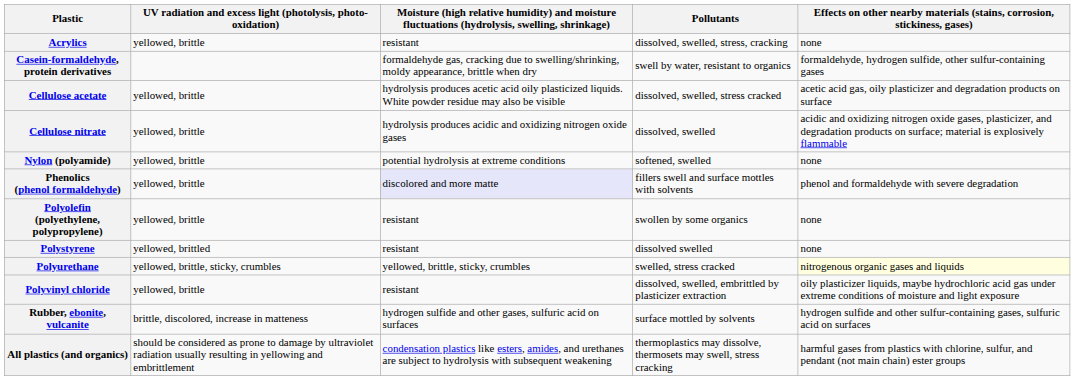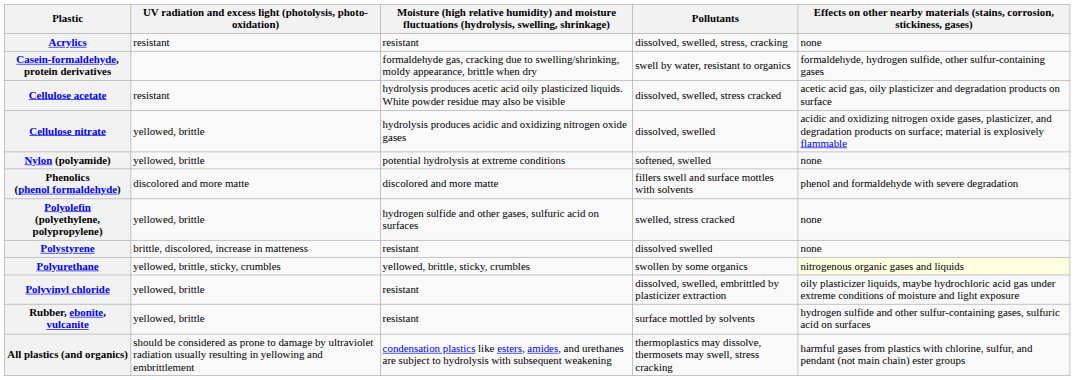 <table class="wikitable">
 <tr>
 <th>Plastic</th>
 <th>UV radiation and excess light (photolysis, photo-oxidation)</th>
 <th>Moisture (high relative humidity) and moisture fluctuations (hydrolysis, swelling, shrinkage)</th>
 <th>Pollutants</th>
 <th>Effects on other nearby materials (stains, corrosion, stickiness, gases)</th>
 </tr>
 <tr>
 <th><a href='#'>Acrylics</a></th>
-<td>yellowed, brittle</td>
+<td>resistant</td>
 <td>resistant</td>
 <td>dissolved, swelled, stress, cracking</td>
 <td>none</td>
 </tr>
 <tr>
 <th><a href='#'>Casein-formaldehyde</a>, protein derivatives</th>
 <td></td>
 <td>formaldehyde gas, cracking due to swelling/shrinking, moldy appearance, brittle when dry</td>
 <td>swell by water, resistant to organics</td>
 <td>formaldehyde, hydrogen sulfide, other sulfur-containing gases</td>
 </tr>
 <tr>
 <th><a href='#'>Cellulose acetate</a></th>
-<td>yellowed, brittle</td>
+<td>resistant</td>
 <td>hydrolysis produces acetic acid oily plasticized liquids. White powder residue may also be visible</td>
 <td>dissolved, swelled, stress cracked</td>
 <td>acetic acid gas, oily plasticizer and degradation products on surface</td>
 </tr>
 <tr>
 <th><a href='#'>Cellulose nitrate</a></th>
 <td>yellowed, brittle</td>
 <td>hydrolysis produces acidic and oxidizing nitrogen oxide gases</td>
 <td>dissolved, swelled</td>
 <td>acidic and oxidizing nitrogen oxide gases, plasticizer, and degradation products on surface; material is explosively <a href='#'>flammable</a></td>
 </tr>
 <tr>
 <th><a href='#'>Nylon</a> (polyamide)</th>
 <td>yellowed, brittle</td>
 <td>potential hydrolysis at extreme conditions</td>
 <td>softened, swelled</td>
 <td>none</td>
 </tr>
 <tr>
 <th>Phenolics<br>(<a href='#'>phenol formaldehyde</a>)</th>
-<td>yellowed, brittle</td>
-<td style="background: lavender;">discolored and more matte</td>
+<td>discolored and more matte</td>
+<td>discolored and more matte</td>
 <td>fillers swell and surface mottles with solvents</td>
 <td>phenol and formaldehyde with severe degradation</td>
 </tr>
 <tr>
 <th><a href='#'>Polyolefin</a><br>(polyethylene, polypropylene)</th>
 <td>yellowed, brittle</td>
-<td>resistant</td>
-<td>swollen by some organics</td>
+<td>hydrogen sulfide and other gases, sulfuric acid on surfaces</td>
+<td>swelled, stress cracked</td>
 <td>none</td>
 </tr>
 <tr>
 <th><a href='#'>Polystyrene</a></th>
-<td>yellowed, brittled</td>
+<td>brittle, discolored, increase in matteness</td>
 <td>resistant</td>
 <td>dissolved swelled</td>
 <td>none</td>
 </tr>
 <tr>
 <th><a href='#'>Polyurethane</a></th>
 <td>yellowed, brittle, sticky, crumbles</td>
 <td>yellowed, brittle, sticky, crumbles</td>
-<td>swelled, stress cracked</td>
+<td>swollen by some organics</td>
 <td style="background: lightyellow;">nitrogenous organic gases and liquids</td>
 </tr>
 <tr>
 <th><a href='#'>Polyvinyl chloride</a></th>
 <td>yellowed, brittle</td>
 <td>resistant</td>
 <td>dissolved, swelled, embrittled by plasticizer extraction</td>
 <td>oily plasticizer liquids, maybe hydrochloric acid gas under extreme conditions of moisture and light exposure</td>
 </tr>
 <tr>
 <th>Rubber, <a href='#'>ebonite</a>, <a href='#'>vulcanite</a></th>
-<td>brittle, discolored, increase in matteness</td>
-<td>hydrogen sulfide and other gases, sulfuric acid on surfaces</td>
+<td>yellowed, brittle</td>
+<td>resistant</td>
 <td>surface mottled by solvents</td>
 <td>hydrogen sulfide and other sulfur-containing gases, sulfuric acid on surfaces</td>
 </tr>
 <tr>
 <th>All plastics (and organics)</th>
 <td>should be considered as prone to damage by ultraviolet radiation usually resulting in yellowing and embrittlement</td>
 <td><a href='#'>condensation plastics</a> like <a href='#'>esters</a>, <a href='#'>amides</a>, and urethanes are subject to hydrolysis with subsequent weakening</td>
 <td>thermoplastics may dissolve, thermosets may swell, stress cracking</td>
 <td>harmful gases from plastics with chlorine, sulfur, and pendant (not main chain) ester groups</td>
 </tr>
 </table>
